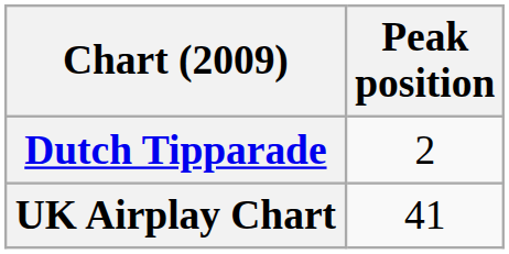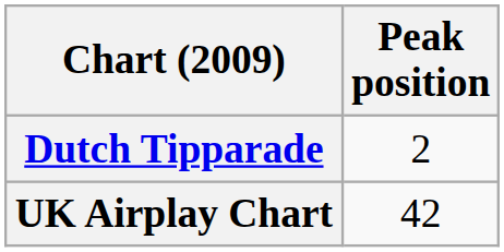 <table class="wikitable sortable plainrowheaders">
 <tr>
 <th scope="col">Chart (2009)</th>
 <th scope="col">Peak<br>position</th>
 </tr>
 <tr>
 <th scope="row"><a href='#'>Dutch Tipparade</a></th>
 <td align="center">2</td>
 </tr>
 <tr>
 <th scope="row">UK Airplay Chart</th>
-<td align="center">41</td>
+<td align="center">42</td>
 </tr>
 </table>
